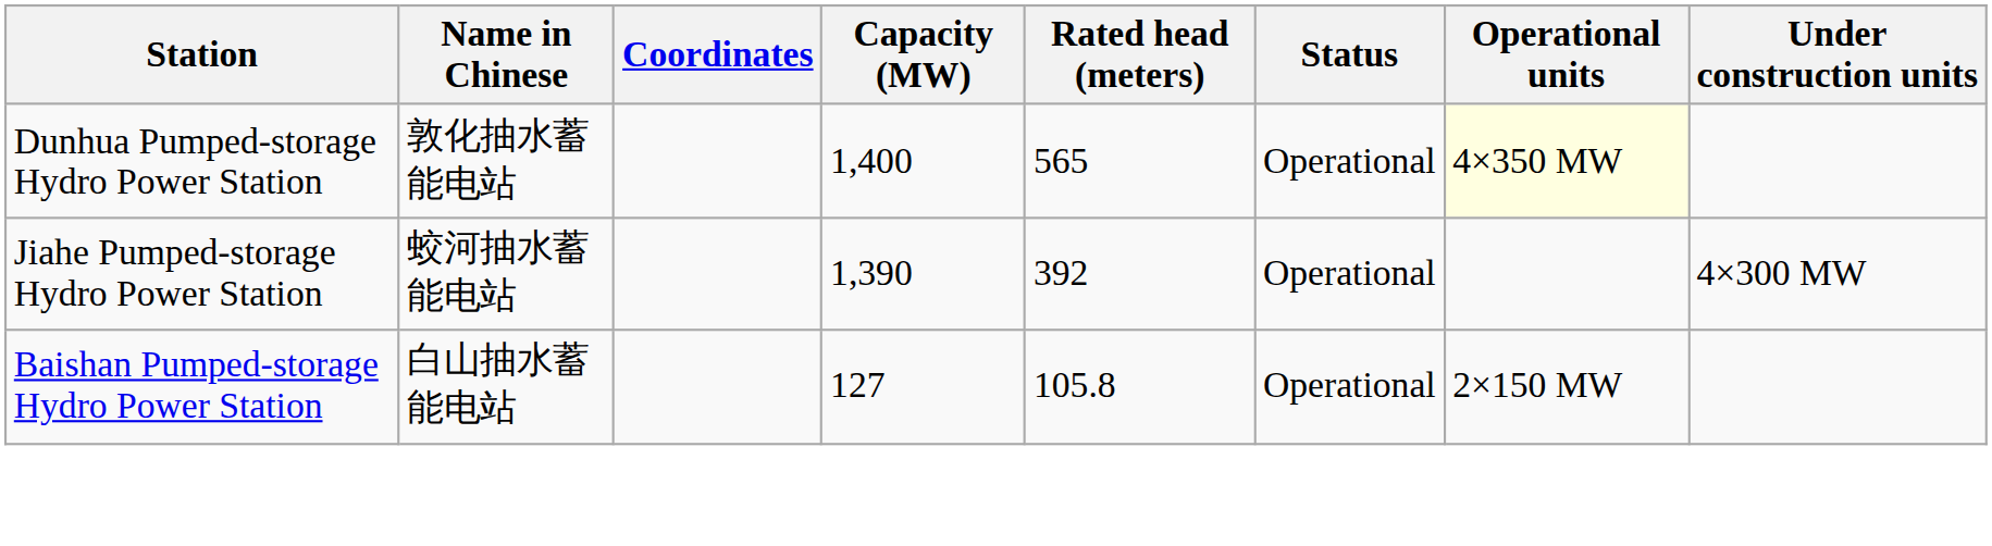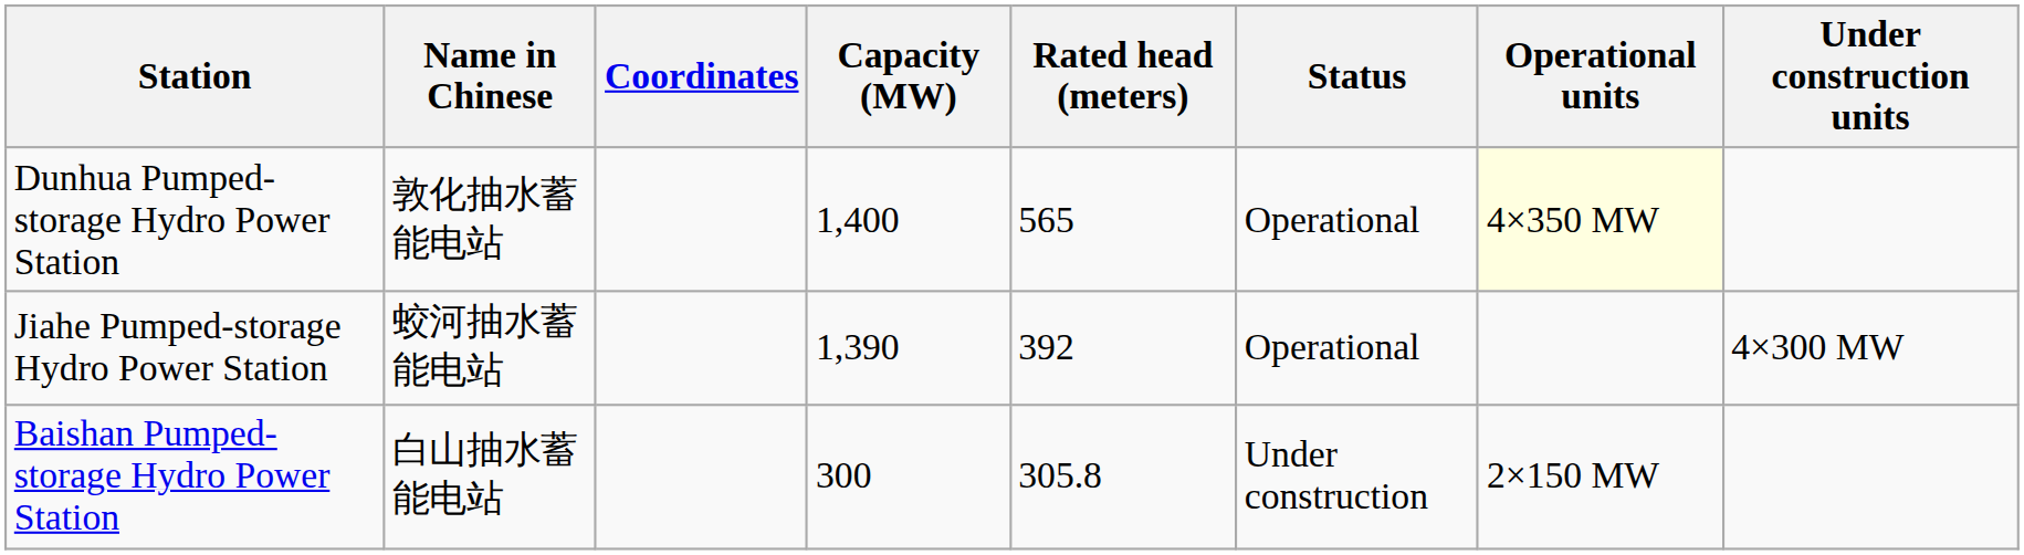 <table class="wikitable sortable">
 <tr>
 <th>Station</th>
 <th>Name in Chinese</th>
 <th><a href='#'>Coordinates</a></th>
 <th>Capacity (MW)</th>
 <th>Rated head (meters)</th>
 <th>Status</th>
 <th>Operational units</th>
 <th>Under construction units</th>
 </tr>
 <tr>
 <td>Dunhua Pumped-storage Hydro Power Station</td>
 <td>敦化抽水蓄能电站</td>
 <td></td>
 <td>1,400</td>
 <td>565</td>
 <td>Operational</td>
 <td style="background: lightyellow;">4×350 MW</td>
 <td></td>
 </tr>
 <tr>
 <td>Jiahe Pumped-storage Hydro Power Station</td>
 <td>蛟河抽水蓄能电站</td>
 <td></td>
 <td>1,390</td>
 <td>392</td>
 <td>Operational</td>
 <td></td>
 <td>4×300 MW</td>
 </tr>
 <tr>
 <td><a href='#'>Baishan Pumped-storage Hydro Power Station</a></td>
 <td>白山抽水蓄能电站</td>
 <td></td>
-<td>127</td>
-<td>105.8</td>
-<td>Operational</td>
+<td>300</td>
+<td>305.8</td>
+<td>Under construction</td>
 <td>2×150 MW</td>
 <td></td>
 </tr>
 </table>
